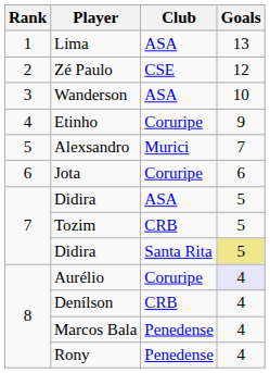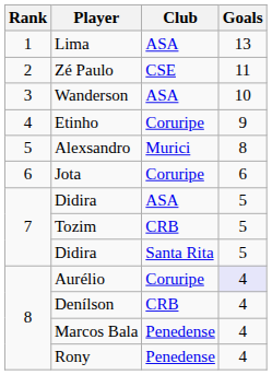 <table class="wikitable" style="text-align:center">
 <tr>
 <th>Rank</th>
 <th>Player</th>
 <th>Club</th>
 <th>Goals</th>
 </tr>
 <tr>
 <td rowspan=1>1</td>
 <td align="left">Lima</td>
 <td align="left"><a href='#'>ASA</a></td>
 <td>13</td>
 </tr>
 <tr>
 <td rowspan=1>2</td>
 <td align="left">Zé Paulo</td>
 <td align="left"><a href='#'>CSE</a></td>
-<td>12</td>
+<td>11</td>
 </tr>
 <tr>
 <td rowspan=1>3</td>
 <td align="left">Wanderson</td>
 <td align="left"><a href='#'>ASA</a></td>
 <td>10</td>
 </tr>
 <tr>
 <td rowspan=1>4</td>
 <td align="left">Etinho</td>
 <td align="left"><a href='#'>Coruripe</a></td>
 <td>9</td>
 </tr>
 <tr>
 <td rowspan=1>5</td>
 <td align="left">Alexsandro</td>
 <td align="left"><a href='#'>Murici</a></td>
-<td>7</td>
+<td>8</td>
 </tr>
 <tr>
 <td rowspan=1>6</td>
 <td align="left">Jota</td>
 <td align="left"><a href='#'>Coruripe</a></td>
 <td>6</td>
 </tr>
 <tr>
 <td rowspan=3>7</td>
 <td align="left">Didira</td>
 <td align="left"><a href='#'>ASA</a></td>
 <td>5</td>
 </tr>
 <tr>
 <td align="left">Tozim</td>
 <td align="left"><a href='#'>CRB</a></td>
 <td>5</td>
 </tr>
 <tr>
 <td align="left">Didira</td>
 <td align="left"><a href='#'>Santa Rita</a></td>
-<td style="background: khaki;">5</td>
+<td>5</td>
 </tr>
 <tr>
 <td rowspan=4>8</td>
 <td align="left">Aurélio</td>
 <td align="left"><a href='#'>Coruripe</a></td>
 <td style="background: lavender;">4</td>
 </tr>
 <tr>
 <td align="left">Denílson</td>
 <td align="left"><a href='#'>CRB</a></td>
 <td>4</td>
 </tr>
 <tr>
 <td align="left">Marcos Bala</td>
 <td align="left"><a href='#'>Penedense</a></td>
 <td>4</td>
 </tr>
 <tr>
 <td align="left">Rony</td>
 <td align="left"><a href='#'>Penedense</a></td>
 <td>4</td>
 </tr>
 </table>
